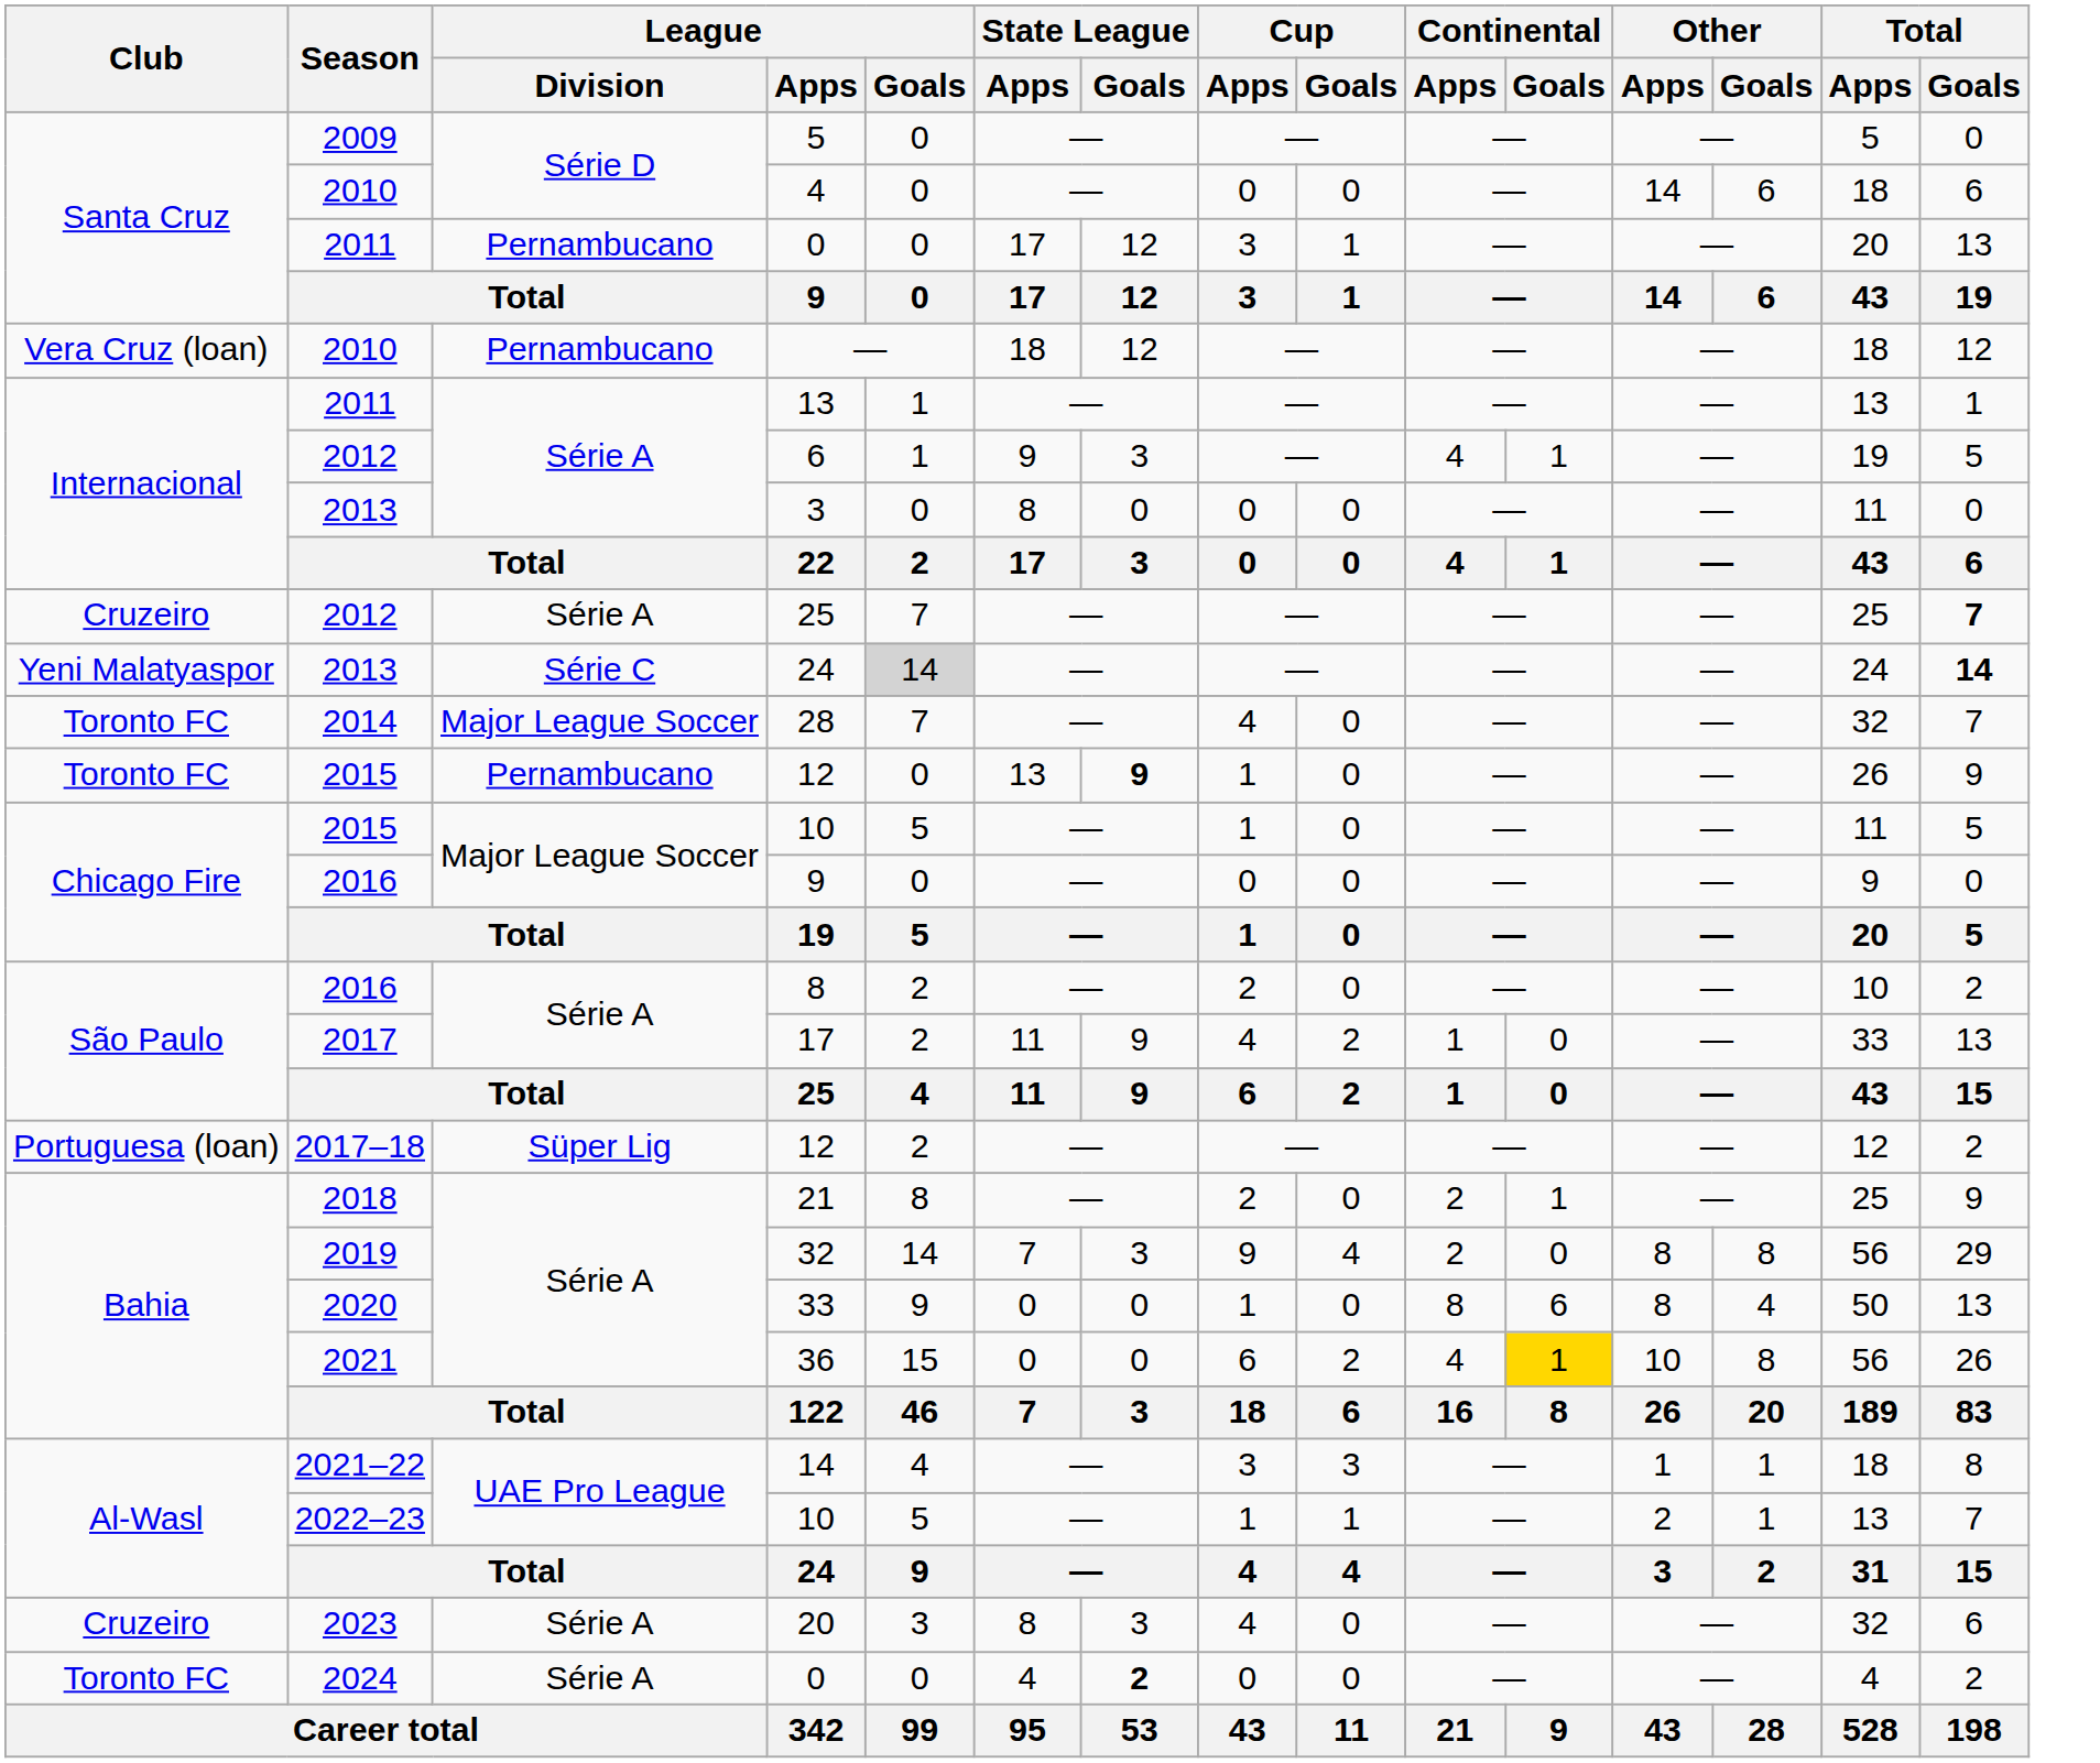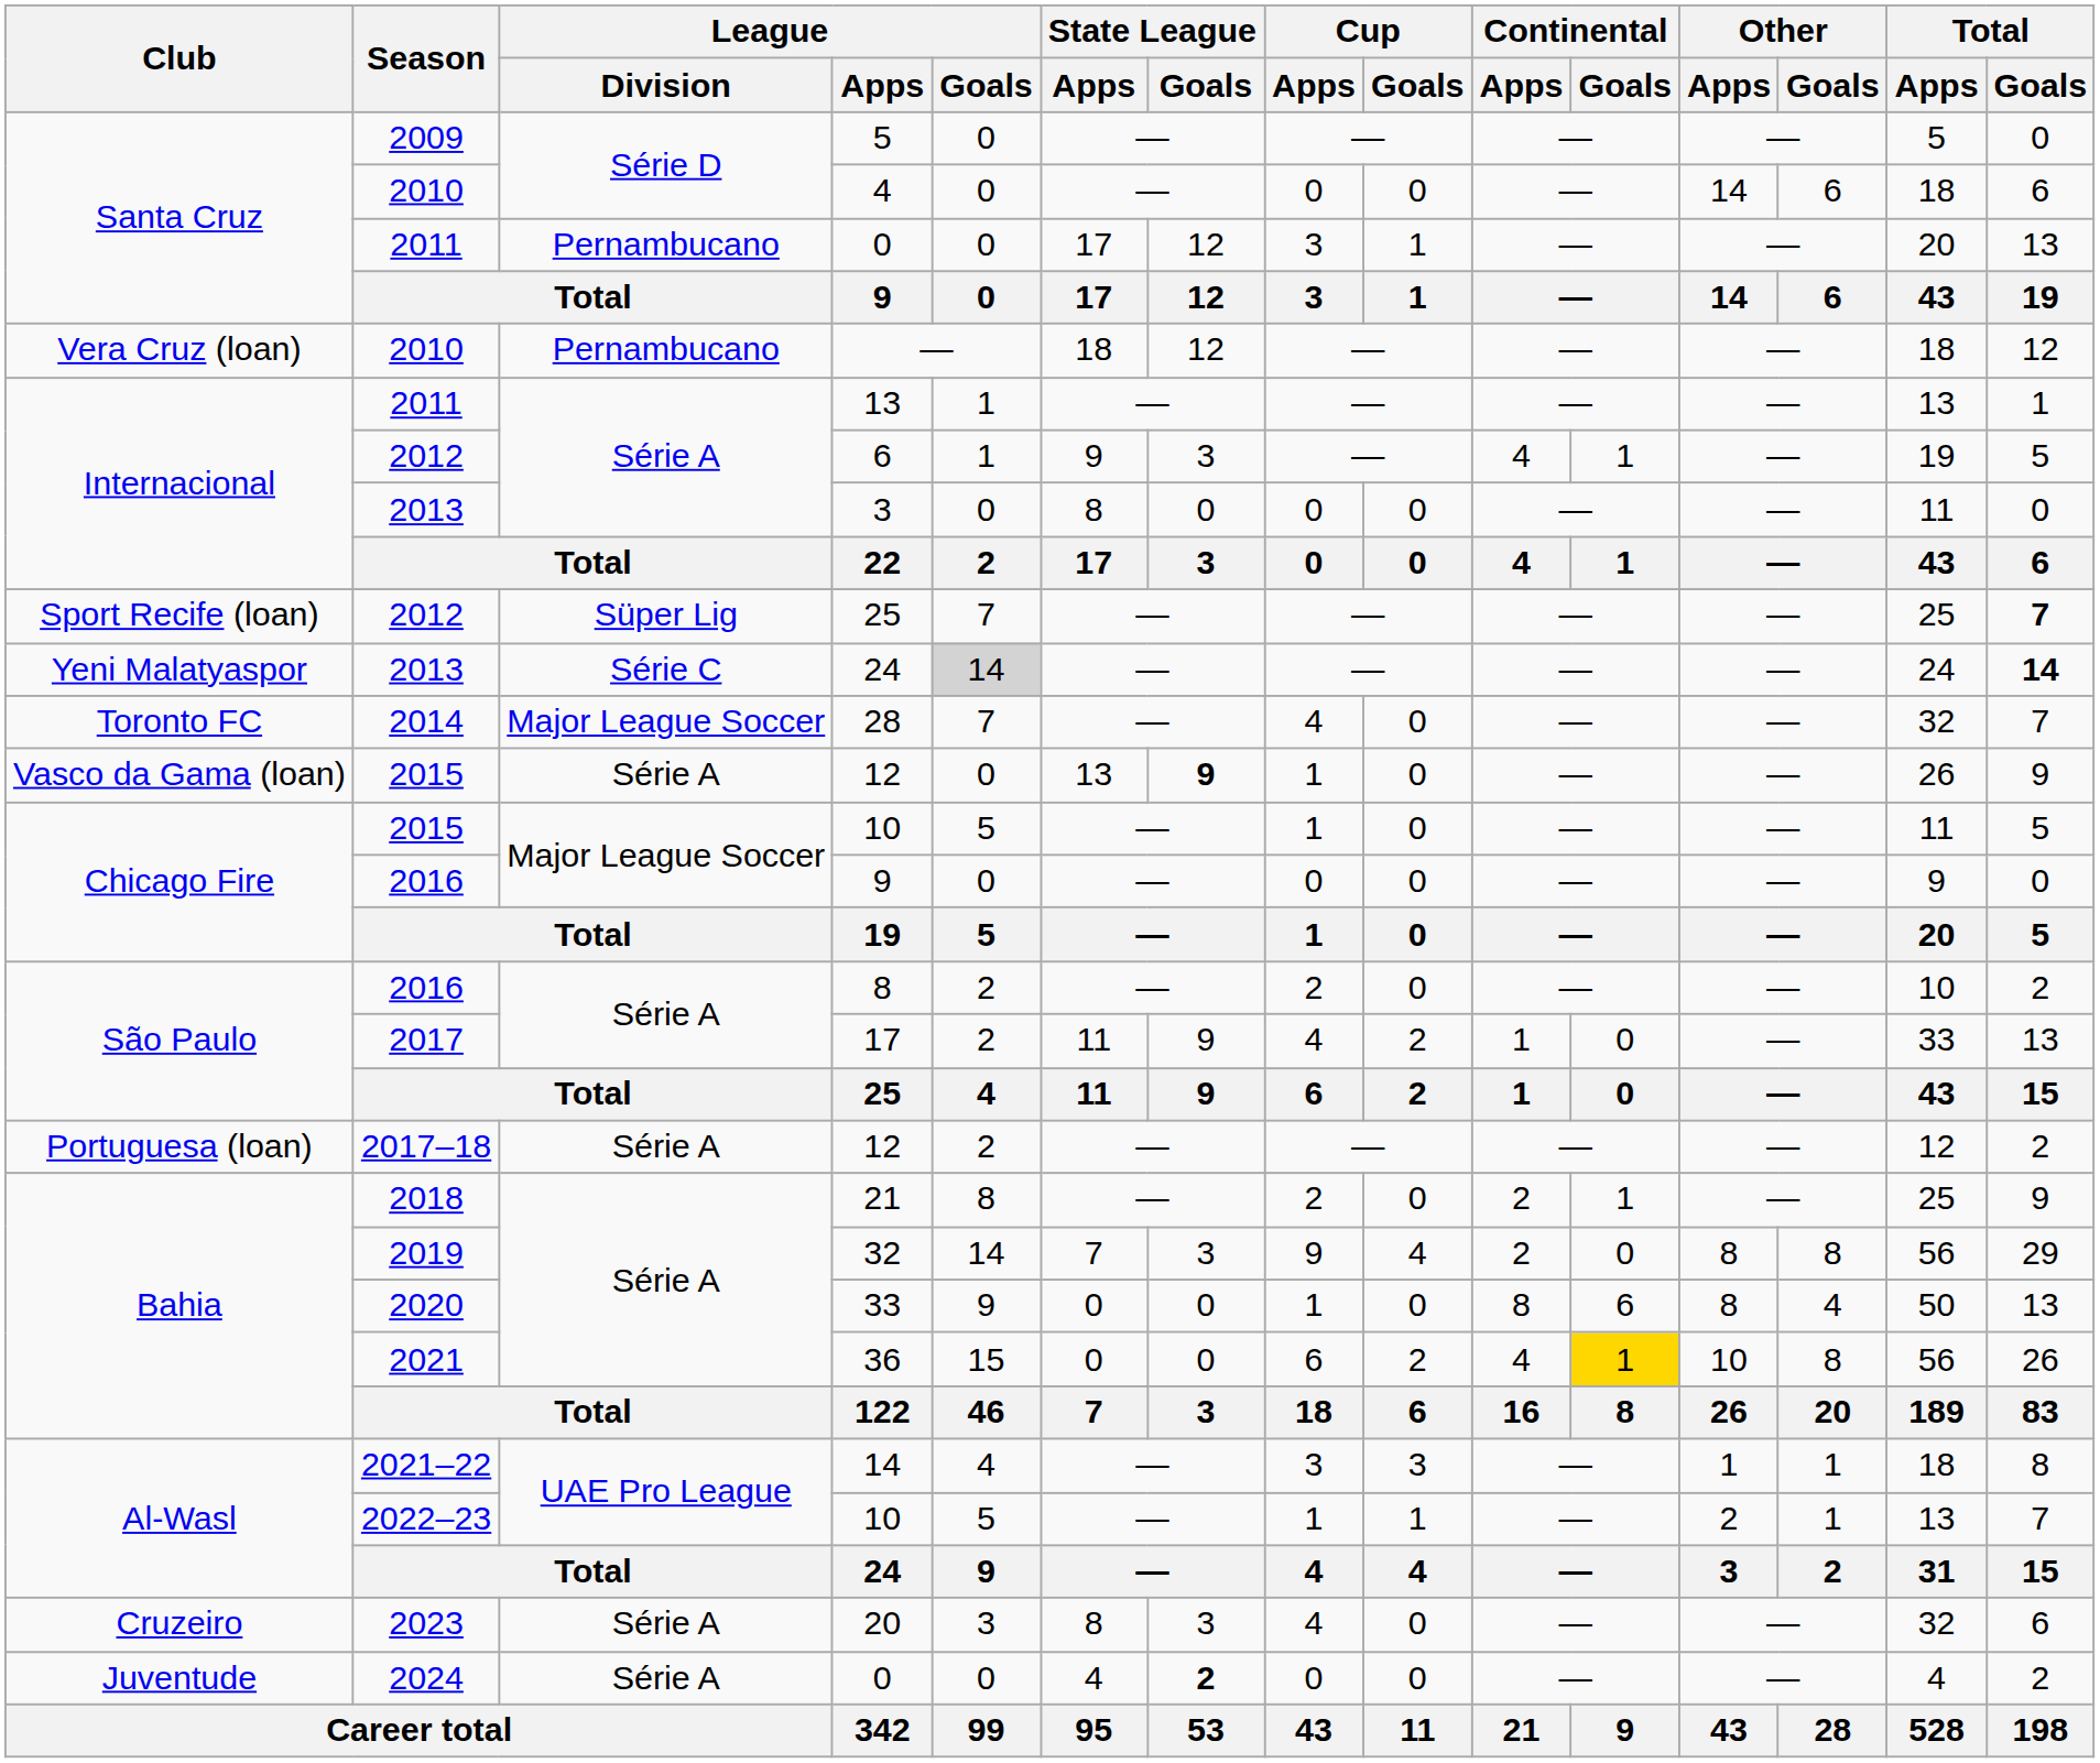 <table class="wikitable" style="text-align:center">
 <tr>
 <th rowspan="2">Club</th>
 <th rowspan="2">Season</th>
 <th colspan="3">League</th>
 <th colspan="2">State League</th>
 <th colspan="2">Cup</th>
 <th colspan="2">Continental</th>
 <th colspan="2">Other</th>
 <th colspan="2">Total</th>
 </tr>
 <tr>
 <th>Division</th>
 <th>Apps</th>
 <th>Goals</th>
 <th>Apps</th>
 <th>Goals</th>
 <th>Apps</th>
 <th>Goals</th>
 <th>Apps</th>
 <th>Goals</th>
 <th>Apps</th>
 <th>Goals</th>
 <th>Apps</th>
 <th>Goals</th>
 </tr>
 <tr>
 <td rowspan="4"><a href='#'>Santa Cruz</a></td>
 <td><a href='#'>2009</a></td>
 <td rowspan="2"><a href='#'>Série D</a></td>
 <td>5</td>
 <td>0</td>
 <td colspan="2">—</td>
 <td colspan="2">—</td>
 <td colspan="2">—</td>
 <td colspan="2">—</td>
 <td>5</td>
 <td>0</td>
 </tr>
 <tr>
 <td><a href='#'>2010</a></td>
 <td>4</td>
 <td>0</td>
 <td colspan="2">—</td>
 <td>0</td>
 <td>0</td>
 <td colspan="2">—</td>
 <td>14</td>
 <td>6</td>
 <td>18</td>
 <td>6</td>
 </tr>
 <tr>
 <td><a href='#'>2011</a></td>
 <td><a href='#'>Pernambucano</a></td>
 <td>0</td>
 <td>0</td>
 <td>17</td>
 <td>12</td>
 <td>3</td>
 <td>1</td>
 <td colspan="2">—</td>
 <td colspan="2">—</td>
 <td>20</td>
 <td>13</td>
 </tr>
 <tr>
 <th colspan="2">Total</th>
 <th>9</th>
 <th>0</th>
 <th>17</th>
 <th>12</th>
 <th>3</th>
 <th>1</th>
 <th colspan="2">—</th>
 <th>14</th>
 <th>6</th>
 <th>43</th>
 <th>19</th>
 </tr>
 <tr>
 <td><a href='#'>Vera Cruz</a> (loan)</td>
 <td><a href='#'>2010</a></td>
 <td><a href='#'>Pernambucano</a></td>
 <td colspan="2">—</td>
 <td>18</td>
 <td>12</td>
 <td colspan="2">—</td>
 <td colspan="2">—</td>
 <td colspan="2">—</td>
 <td>18</td>
 <td>12</td>
 </tr>
 <tr>
 <td rowspan="4"><a href='#'>Internacional</a></td>
 <td><a href='#'>2011</a></td>
 <td rowspan="3"><a href='#'>Série A</a></td>
 <td>13</td>
 <td>1</td>
 <td colspan="2">—</td>
 <td colspan="2">—</td>
 <td colspan="2">—</td>
 <td colspan="2">—</td>
 <td>13</td>
 <td>1</td>
 </tr>
 <tr>
 <td><a href='#'>2012</a></td>
 <td>6</td>
 <td>1</td>
 <td>9</td>
 <td>3</td>
 <td colspan="2">—</td>
 <td>4</td>
 <td>1</td>
 <td colspan="2">—</td>
 <td>19</td>
 <td>5</td>
 </tr>
 <tr>
 <td><a href='#'>2013</a></td>
 <td>3</td>
 <td>0</td>
 <td>8</td>
 <td>0</td>
 <td>0</td>
 <td>0</td>
 <td colspan="2">—</td>
 <td colspan="2">—</td>
 <td>11</td>
 <td>0</td>
 </tr>
 <tr>
 <th colspan="2">Total</th>
 <th>22</th>
 <th>2</th>
 <th>17</th>
 <th>3</th>
 <th>0</th>
 <th>0</th>
 <th>4</th>
 <th>1</th>
 <th colspan="2">—</th>
 <th>43</th>
 <th>6</th>
 </tr>
 <tr>
-<td><a href='#'>Cruzeiro</a></td>
+<td><a href='#'>Sport Recife</a> (loan)</td>
 <td><a href='#'>2012</a></td>
-<td>Série A</td>
+<td><a href='#'>Süper Lig</a></td>
 <td>25</td>
 <td>7</td>
 <td colspan="2">—</td>
 <td colspan="2">—</td>
 <td colspan="2">—</td>
 <td colspan="2">—</td>
 <td>25</td>
 <td><strong>7</strong></td>
 </tr>
 <tr>
 <td><a href='#'>Yeni Malatyaspor</a></td>
 <td><a href='#'>2013</a></td>
 <td><a href='#'>Série C</a></td>
 <td>24</td>
 <td style="background: lightgrey;">14</td>
 <td colspan="2">—</td>
 <td colspan="2">—</td>
 <td colspan="2">—</td>
 <td colspan="2">—</td>
 <td>24</td>
 <td><strong>14</strong></td>
 </tr>
 <tr>
 <td><a href='#'>Toronto FC</a></td>
 <td><a href='#'>2014</a></td>
 <td><a href='#'>Major League Soccer</a></td>
 <td>28</td>
 <td>7</td>
 <td colspan="2">—</td>
 <td>4</td>
 <td>0</td>
 <td colspan="2">—</td>
 <td colspan="2">—</td>
 <td>32</td>
 <td>7</td>
 </tr>
 <tr>
-<td><a href='#'>Toronto FC</a></td>
+<td><a href='#'>Vasco da Gama</a> (loan)</td>
 <td><a href='#'>2015</a></td>
-<td><a href='#'>Pernambucano</a></td>
+<td>Série A</td>
 <td>12</td>
 <td>0</td>
 <td>13</td>
 <td><strong>9</strong></td>
 <td>1</td>
 <td>0</td>
 <td colspan="2">—</td>
 <td colspan="2">—</td>
 <td>26</td>
 <td>9</td>
 </tr>
 <tr>
 <td rowspan="3"><a href='#'>Chicago Fire</a></td>
 <td><a href='#'>2015</a></td>
 <td rowspan="2">Major League Soccer</td>
 <td>10</td>
 <td>5</td>
 <td colspan="2">—</td>
 <td>1</td>
 <td>0</td>
 <td colspan="2">—</td>
 <td colspan="2">—</td>
 <td>11</td>
 <td>5</td>
 </tr>
 <tr>
 <td><a href='#'>2016</a></td>
 <td>9</td>
 <td>0</td>
 <td colspan="2">—</td>
 <td>0</td>
 <td>0</td>
 <td colspan="2">—</td>
 <td colspan="2">—</td>
 <td>9</td>
 <td>0</td>
 </tr>
 <tr>
 <th colspan="2">Total</th>
 <th>19</th>
 <th>5</th>
 <th colspan="2">—</th>
 <th>1</th>
 <th>0</th>
 <th colspan="2">—</th>
 <th colspan="2">—</th>
 <th>20</th>
 <th>5</th>
 </tr>
 <tr>
 <td rowspan="3"><a href='#'>São Paulo</a></td>
 <td><a href='#'>2016</a></td>
 <td rowspan="2">Série A</td>
 <td>8</td>
 <td>2</td>
 <td colspan="2">—</td>
 <td>2</td>
 <td>0</td>
 <td colspan="2">—</td>
 <td colspan="2">—</td>
 <td>10</td>
 <td>2</td>
 </tr>
 <tr>
 <td><a href='#'>2017</a></td>
 <td>17</td>
 <td>2</td>
 <td>11</td>
 <td>9</td>
 <td>4</td>
 <td>2</td>
 <td>1</td>
 <td>0</td>
 <td colspan="2">—</td>
 <td>33</td>
 <td>13</td>
 </tr>
 <tr>
 <th colspan="2">Total</th>
 <th>25</th>
 <th>4</th>
 <th>11</th>
 <th>9</th>
 <th>6</th>
 <th>2</th>
 <th>1</th>
 <th>0</th>
 <th colspan="2">—</th>
 <th>43</th>
 <th>15</th>
 </tr>
 <tr>
 <td><a href='#'>Portuguesa</a> (loan)</td>
 <td><a href='#'>2017–18</a></td>
-<td><a href='#'>Süper Lig</a></td>
+<td>Série A</td>
 <td>12</td>
 <td>2</td>
 <td colspan="2">—</td>
 <td colspan="2">—</td>
 <td colspan="2">—</td>
 <td colspan="2">—</td>
 <td>12</td>
 <td>2</td>
 </tr>
 <tr>
 <td rowspan="5"><a href='#'>Bahia</a></td>
 <td><a href='#'>2018</a></td>
 <td rowspan="4">Série A</td>
 <td>21</td>
 <td>8</td>
 <td colspan="2">—</td>
 <td>2</td>
 <td>0</td>
 <td>2</td>
 <td>1</td>
 <td colspan="2">—</td>
 <td>25</td>
 <td>9</td>
 </tr>
 <tr>
 <td><a href='#'>2019</a></td>
 <td>32</td>
 <td>14</td>
 <td>7</td>
 <td>3</td>
 <td>9</td>
 <td>4</td>
 <td>2</td>
 <td>0</td>
 <td>8</td>
 <td>8</td>
 <td>56</td>
 <td>29</td>
 </tr>
 <tr>
 <td><a href='#'>2020</a></td>
 <td>33</td>
 <td>9</td>
 <td>0</td>
 <td>0</td>
 <td>1</td>
 <td>0</td>
 <td>8</td>
 <td>6</td>
 <td>8</td>
 <td>4</td>
 <td>50</td>
 <td>13</td>
 </tr>
 <tr>
 <td><a href='#'>2021</a></td>
 <td>36</td>
 <td>15</td>
 <td>0</td>
 <td>0</td>
 <td>6</td>
 <td>2</td>
 <td>4</td>
 <td style="background: gold;">1</td>
 <td>10</td>
 <td>8</td>
 <td>56</td>
 <td>26</td>
 </tr>
 <tr>
 <th colspan="2">Total</th>
 <th>122</th>
 <th>46</th>
 <th>7</th>
 <th>3</th>
 <th>18</th>
 <th>6</th>
 <th>16</th>
 <th>8</th>
 <th>26</th>
 <th>20</th>
 <th>189</th>
 <th>83</th>
 </tr>
 <tr>
 <td rowspan="3"><a href='#'>Al-Wasl</a></td>
 <td><a href='#'>2021–22</a></td>
 <td rowspan="2"><a href='#'>UAE Pro League</a></td>
 <td>14</td>
 <td>4</td>
 <td colspan="2">—</td>
 <td>3</td>
 <td>3</td>
 <td colspan="2">—</td>
 <td>1</td>
 <td>1</td>
 <td>18</td>
 <td>8</td>
 </tr>
 <tr>
 <td><a href='#'>2022–23</a></td>
 <td>10</td>
 <td>5</td>
 <td colspan="2">—</td>
 <td>1</td>
 <td>1</td>
 <td colspan="2">—</td>
 <td>2</td>
 <td>1</td>
 <td>13</td>
 <td>7</td>
 </tr>
 <tr>
 <th colspan="2">Total</th>
 <th>24</th>
 <th>9</th>
 <th colspan="2">—</th>
 <th>4</th>
 <th>4</th>
 <th colspan="2">—</th>
 <th>3</th>
 <th>2</th>
 <th>31</th>
 <th>15</th>
 </tr>
 <tr>
 <td><a href='#'>Cruzeiro</a></td>
 <td><a href='#'>2023</a></td>
 <td>Série A</td>
 <td>20</td>
 <td>3</td>
 <td>8</td>
 <td>3</td>
 <td>4</td>
 <td>0</td>
 <td colspan="2">—</td>
 <td colspan="2">—</td>
 <td>32</td>
 <td>6</td>
 </tr>
 <tr>
-<td><a href='#'>Toronto FC</a></td>
+<td><a href='#'>Juventude</a></td>
 <td><a href='#'>2024</a></td>
 <td>Série A</td>
 <td>0</td>
 <td>0</td>
 <td>4</td>
 <td><strong>2</strong></td>
 <td>0</td>
 <td>0</td>
 <td colspan="2">—</td>
 <td colspan="2">—</td>
 <td>4</td>
 <td>2</td>
 </tr>
 <tr>
 <th colspan="3">Career total</th>
 <th>342</th>
 <th>99</th>
 <th>95</th>
 <th>53</th>
 <th>43</th>
 <th>11</th>
 <th>21</th>
 <th>9</th>
 <th>43</th>
 <th>28</th>
 <th>528</th>
 <th>198</th>
 </tr>
 </table>
